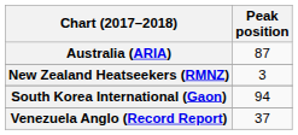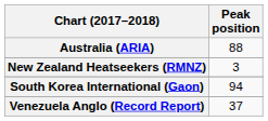 <table class="wikitable sortable plainrowheaders" style="text-align:center">
 <tr>
 <th scope="col">Chart (2017–2018)</th>
 <th scope="col">Peak <br>position</th>
 </tr>
 <tr>
 <th scope="row">Australia (<a href='#'>ARIA</a>)</th>
-<td>87</td>
+<td>88</td>
 </tr>
 <tr>
 </tr>
 <tr>
 </tr>
 <tr>
 </tr>
 <tr>
 </tr>
 <tr>
 </tr>
 <tr>
 <th scope="row">New Zealand Heatseekers (<a href='#'>RMNZ</a>)</th>
 <td>3</td>
 </tr>
 <tr>
 </tr>
 <tr>
 </tr>
 <tr>
 <th scope="row">South Korea International (<a href='#'>Gaon</a>)</th>
 <td>94</td>
 </tr>
 <tr>
 </tr>
 <tr>
 </tr>
 <tr>
 </tr>
 <tr>
 </tr>
 <tr>
 </tr>
 <tr>
 </tr>
 <tr>
 </tr>
 <tr>
 <th scope="row">Venezuela Anglo (<a href='#'>Record Report</a>)</th>
 <td>37</td>
 </tr>
 </table>
